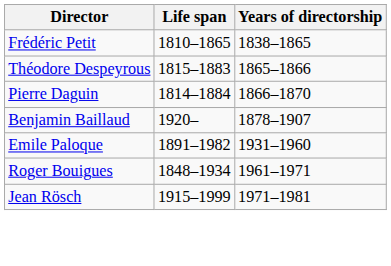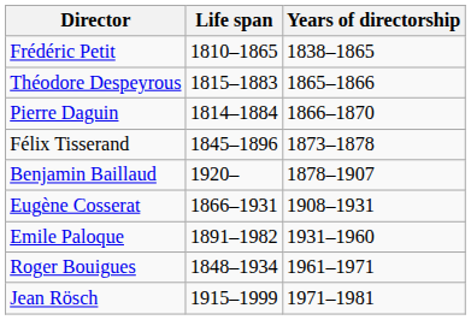 <table class="wikitable">
 <tr>
 <th>Director</th>
 <th>Life span</th>
 <th>Years of directorship</th>
 </tr>
 <tr>
 <td><a href='#'>Frédéric Petit</a></td>
 <td>1810–1865</td>
 <td>1838–1865</td>
 </tr>
 <tr>
 <td><a href='#'>Théodore Despeyrous</a></td>
 <td>1815–1883</td>
 <td>1865–1866</td>
 </tr>
 <tr>
 <td><a href='#'>Pierre Daguin</a></td>
 <td>1814–1884</td>
 <td>1866–1870</td>
 </tr>
 <tr>
+<td>Félix Tisserand</td>
+<td>1845–1896</td>
+<td>1873–1878</td>
+</tr>
+<tr>
 <td><a href='#'>Benjamin Baillaud</a></td>
 <td>1920– </td>
 <td>1878–1907</td>
+</tr>
+<tr>
+<td><a href='#'>Eugène Cosserat</a></td>
+<td>1866–1931</td>
+<td>1908–1931</td>
 </tr>
 <tr>
 <td><a href='#'>Emile Paloque</a></td>
 <td>1891–1982</td>
 <td>1931–1960</td>
 </tr>
 <tr>
 <td><a href='#'>Roger Bouigues</a></td>
 <td>1848–1934</td>
 <td>1961–1971</td>
 </tr>
 <tr>
 <td><a href='#'>Jean Rösch</a></td>
 <td>1915–1999</td>
 <td>1971–1981</td>
 </tr>
 </table>
